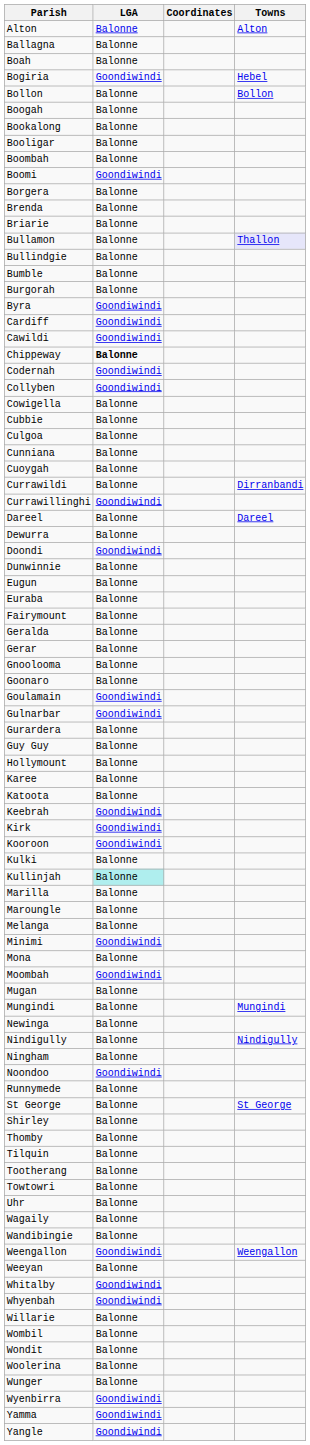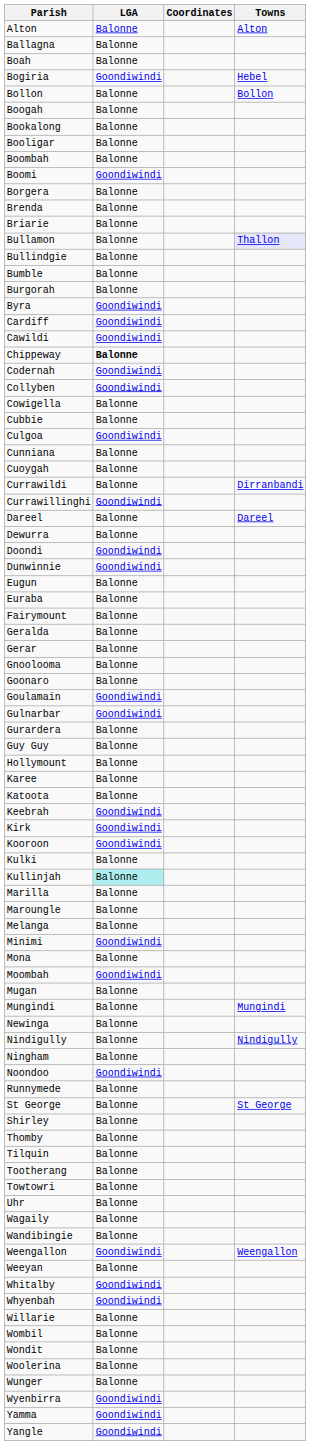 <table class="wikitable sortable">
 <tr>
 <th>Parish</th>
 <th>LGA</th>
 <th>Coordinates</th>
 <th>Towns</th>
 </tr>
 <tr>
 <td>Alton</td>
 <td><a href='#'>Balonne</a></td>
 <td></td>
 <td><a href='#'>Alton</a></td>
 </tr>
 <tr>
 <td>Ballagna</td>
 <td>Balonne</td>
 <td></td>
 <td></td>
 </tr>
 <tr>
 <td>Boah</td>
 <td>Balonne</td>
 <td></td>
 <td></td>
 </tr>
 <tr>
 <td>Bogiria</td>
 <td><a href='#'>Goondiwindi</a></td>
 <td></td>
 <td><a href='#'>Hebel</a></td>
 </tr>
 <tr>
 <td>Bollon</td>
 <td>Balonne</td>
 <td></td>
 <td><a href='#'>Bollon</a></td>
 </tr>
 <tr>
 <td>Boogah</td>
 <td>Balonne</td>
 <td></td>
 <td></td>
 </tr>
 <tr>
 <td>Bookalong</td>
 <td>Balonne</td>
 <td></td>
 <td></td>
 </tr>
 <tr>
 <td>Booligar</td>
 <td>Balonne</td>
 <td></td>
 <td></td>
 </tr>
 <tr>
 <td>Boombah</td>
 <td>Balonne</td>
 <td></td>
 <td></td>
 </tr>
 <tr>
 <td>Boomi</td>
 <td><a href='#'>Goondiwindi</a></td>
 <td></td>
 <td></td>
 </tr>
 <tr>
 <td>Borgera</td>
 <td>Balonne</td>
 <td></td>
 <td></td>
 </tr>
 <tr>
 <td>Brenda</td>
 <td>Balonne</td>
 <td></td>
 <td></td>
 </tr>
 <tr>
 <td>Briarie</td>
 <td>Balonne</td>
 <td></td>
 <td></td>
 </tr>
 <tr>
 <td>Bullamon</td>
 <td>Balonne</td>
 <td></td>
 <td style="background: lavender;"><a href='#'>Thallon</a></td>
 </tr>
 <tr>
 <td>Bullindgie</td>
 <td>Balonne</td>
 <td></td>
 <td></td>
 </tr>
 <tr>
 <td>Bumble</td>
 <td>Balonne</td>
 <td></td>
 <td></td>
 </tr>
 <tr>
 <td>Burgorah</td>
 <td>Balonne</td>
 <td></td>
 <td></td>
 </tr>
 <tr>
 <td>Byra</td>
 <td><a href='#'>Goondiwindi</a></td>
 <td></td>
 <td></td>
 </tr>
 <tr>
 <td>Cardiff</td>
 <td><a href='#'>Goondiwindi</a></td>
 <td></td>
 <td></td>
 </tr>
 <tr>
 <td>Cawildi</td>
 <td><a href='#'>Goondiwindi</a></td>
 <td></td>
 <td></td>
 </tr>
 <tr>
 <td>Chippeway</td>
 <td><strong>Balonne</strong></td>
 <td></td>
 <td></td>
 </tr>
 <tr>
 <td>Codernah</td>
 <td><a href='#'>Goondiwindi</a></td>
 <td></td>
 <td></td>
 </tr>
 <tr>
 <td>Collyben</td>
 <td><a href='#'>Goondiwindi</a></td>
 <td></td>
 <td></td>
 </tr>
 <tr>
 <td>Cowigella</td>
 <td>Balonne</td>
 <td></td>
 <td></td>
 </tr>
 <tr>
 <td>Cubbie</td>
 <td>Balonne</td>
 <td></td>
 <td></td>
 </tr>
 <tr>
 <td>Culgoa</td>
-<td>Balonne</td>
+<td><a href='#'>Goondiwindi</a></td>
 <td></td>
 <td></td>
 </tr>
 <tr>
 <td>Cunniana</td>
 <td>Balonne</td>
 <td></td>
 <td></td>
 </tr>
 <tr>
 <td>Cuoygah</td>
 <td>Balonne</td>
 <td></td>
 <td></td>
 </tr>
 <tr>
 <td>Currawildi</td>
 <td>Balonne</td>
 <td></td>
 <td><a href='#'>Dirranbandi</a></td>
 </tr>
 <tr>
 <td>Currawillinghi</td>
 <td><a href='#'>Goondiwindi</a></td>
 <td></td>
 <td></td>
 </tr>
 <tr>
 <td>Dareel</td>
 <td>Balonne</td>
 <td></td>
 <td><a href='#'>Dareel</a></td>
 </tr>
 <tr>
 <td>Dewurra</td>
 <td>Balonne</td>
 <td></td>
 <td></td>
 </tr>
 <tr>
 <td>Doondi</td>
 <td><a href='#'>Goondiwindi</a></td>
 <td></td>
 <td></td>
 </tr>
 <tr>
 <td>Dunwinnie</td>
-<td>Balonne</td>
+<td><a href='#'>Goondiwindi</a></td>
 <td></td>
 <td></td>
 </tr>
 <tr>
 <td>Eugun</td>
 <td>Balonne</td>
 <td></td>
 <td></td>
 </tr>
 <tr>
 <td>Euraba</td>
 <td>Balonne</td>
 <td></td>
 <td></td>
 </tr>
 <tr>
 <td>Fairymount</td>
 <td>Balonne</td>
 <td></td>
 <td></td>
 </tr>
 <tr>
 <td>Geralda</td>
 <td>Balonne</td>
 <td></td>
 <td></td>
 </tr>
 <tr>
 <td>Gerar</td>
 <td>Balonne</td>
 <td></td>
 <td></td>
 </tr>
 <tr>
 <td>Gnoolooma</td>
 <td>Balonne</td>
 <td></td>
 <td></td>
 </tr>
 <tr>
 <td>Goonaro</td>
 <td>Balonne</td>
 <td></td>
 <td></td>
 </tr>
 <tr>
 <td>Goulamain</td>
 <td><a href='#'>Goondiwindi</a></td>
 <td></td>
 <td></td>
 </tr>
 <tr>
 <td>Gulnarbar</td>
 <td><a href='#'>Goondiwindi</a></td>
 <td></td>
 <td></td>
 </tr>
 <tr>
 <td>Gurardera</td>
 <td>Balonne</td>
 <td></td>
 <td></td>
 </tr>
 <tr>
 <td>Guy Guy</td>
 <td>Balonne</td>
 <td></td>
 <td></td>
 </tr>
 <tr>
 <td>Hollymount</td>
 <td>Balonne</td>
 <td></td>
 <td></td>
 </tr>
 <tr>
 <td>Karee</td>
 <td>Balonne</td>
 <td></td>
 <td></td>
 </tr>
 <tr>
 <td>Katoota</td>
 <td>Balonne</td>
 <td></td>
 <td></td>
 </tr>
 <tr>
 <td>Keebrah</td>
 <td><a href='#'>Goondiwindi</a></td>
 <td></td>
 <td></td>
 </tr>
 <tr>
 <td>Kirk</td>
 <td><a href='#'>Goondiwindi</a></td>
 <td></td>
 <td></td>
 </tr>
 <tr>
 <td>Kooroon</td>
 <td><a href='#'>Goondiwindi</a></td>
 <td></td>
 <td></td>
 </tr>
 <tr>
 <td>Kulki</td>
 <td>Balonne</td>
 <td></td>
 <td></td>
 </tr>
 <tr>
 <td>Kullinjah</td>
 <td style="background: paleturquoise;">Balonne</td>
 <td></td>
 <td></td>
 </tr>
 <tr>
 <td>Marilla</td>
 <td>Balonne</td>
 <td></td>
 <td></td>
 </tr>
 <tr>
 <td>Maroungle</td>
 <td>Balonne</td>
 <td></td>
 <td></td>
 </tr>
 <tr>
 <td>Melanga</td>
 <td>Balonne</td>
 <td></td>
 <td></td>
 </tr>
 <tr>
 <td>Minimi</td>
 <td><a href='#'>Goondiwindi</a></td>
 <td></td>
 <td></td>
 </tr>
 <tr>
 <td>Mona</td>
 <td>Balonne</td>
 <td></td>
 <td></td>
 </tr>
 <tr>
 <td>Moombah</td>
 <td><a href='#'>Goondiwindi</a></td>
 <td></td>
 <td></td>
 </tr>
 <tr>
 <td>Mugan</td>
 <td>Balonne</td>
 <td></td>
 <td></td>
 </tr>
 <tr>
 <td>Mungindi</td>
 <td>Balonne</td>
 <td></td>
 <td><a href='#'>Mungindi</a></td>
 </tr>
 <tr>
 <td>Newinga</td>
 <td>Balonne</td>
 <td></td>
 <td></td>
 </tr>
 <tr>
 <td>Nindigully</td>
 <td>Balonne</td>
 <td></td>
 <td><a href='#'>Nindigully</a></td>
 </tr>
 <tr>
 <td>Ningham</td>
 <td>Balonne</td>
 <td></td>
 <td></td>
 </tr>
 <tr>
 <td>Noondoo</td>
 <td><a href='#'>Goondiwindi</a></td>
 <td></td>
 <td></td>
 </tr>
 <tr>
 <td>Runnymede</td>
 <td>Balonne</td>
 <td></td>
 <td></td>
 </tr>
 <tr>
 <td>St George</td>
 <td>Balonne</td>
 <td></td>
 <td><a href='#'>St George</a></td>
 </tr>
 <tr>
 <td>Shirley</td>
 <td>Balonne</td>
 <td></td>
 <td></td>
 </tr>
 <tr>
 <td>Thomby</td>
 <td>Balonne</td>
 <td></td>
 <td></td>
 </tr>
 <tr>
 <td>Tilquin</td>
 <td>Balonne</td>
 <td></td>
 <td></td>
 </tr>
 <tr>
 <td>Tootherang</td>
 <td>Balonne</td>
 <td></td>
 <td></td>
 </tr>
 <tr>
 <td>Towtowri</td>
 <td>Balonne</td>
 <td></td>
 <td></td>
 </tr>
 <tr>
 <td>Uhr</td>
 <td>Balonne</td>
 <td></td>
 <td></td>
 </tr>
 <tr>
 <td>Wagaily</td>
 <td>Balonne</td>
 <td></td>
 <td></td>
 </tr>
 <tr>
 <td>Wandibingie</td>
 <td>Balonne</td>
 <td></td>
 <td></td>
 </tr>
 <tr>
 <td>Weengallon</td>
 <td><a href='#'>Goondiwindi</a></td>
 <td></td>
 <td><a href='#'>Weengallon</a></td>
 </tr>
 <tr>
 <td>Weeyan</td>
 <td>Balonne</td>
 <td></td>
 <td></td>
 </tr>
 <tr>
 <td>Whitalby</td>
 <td><a href='#'>Goondiwindi</a></td>
 <td></td>
 <td></td>
 </tr>
 <tr>
 <td>Whyenbah</td>
 <td><a href='#'>Goondiwindi</a></td>
 <td></td>
 <td></td>
 </tr>
 <tr>
 <td>Willarie</td>
 <td>Balonne</td>
 <td></td>
 <td></td>
 </tr>
 <tr>
 <td>Wombil</td>
 <td>Balonne</td>
 <td></td>
 <td></td>
 </tr>
 <tr>
 <td>Wondit</td>
 <td>Balonne</td>
 <td></td>
 <td></td>
 </tr>
 <tr>
 <td>Woolerina</td>
 <td>Balonne</td>
 <td></td>
 <td></td>
 </tr>
 <tr>
 <td>Wunger</td>
 <td>Balonne</td>
 <td></td>
 <td></td>
 </tr>
 <tr>
 <td>Wyenbirra</td>
 <td><a href='#'>Goondiwindi</a></td>
 <td></td>
 <td></td>
 </tr>
 <tr>
 <td>Yamma</td>
 <td><a href='#'>Goondiwindi</a></td>
 <td></td>
 <td></td>
 </tr>
 <tr>
 <td>Yangle</td>
 <td><a href='#'>Goondiwindi</a></td>
 <td></td>
 <td></td>
 </tr>
 </table>
